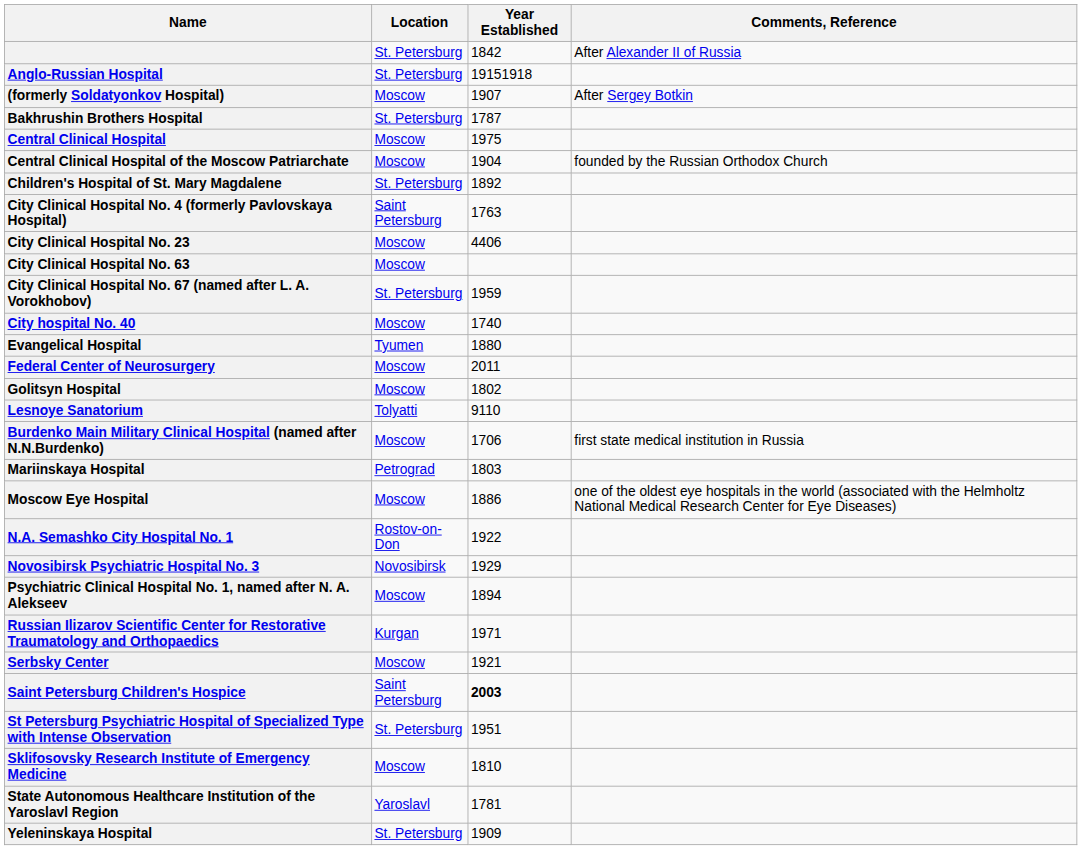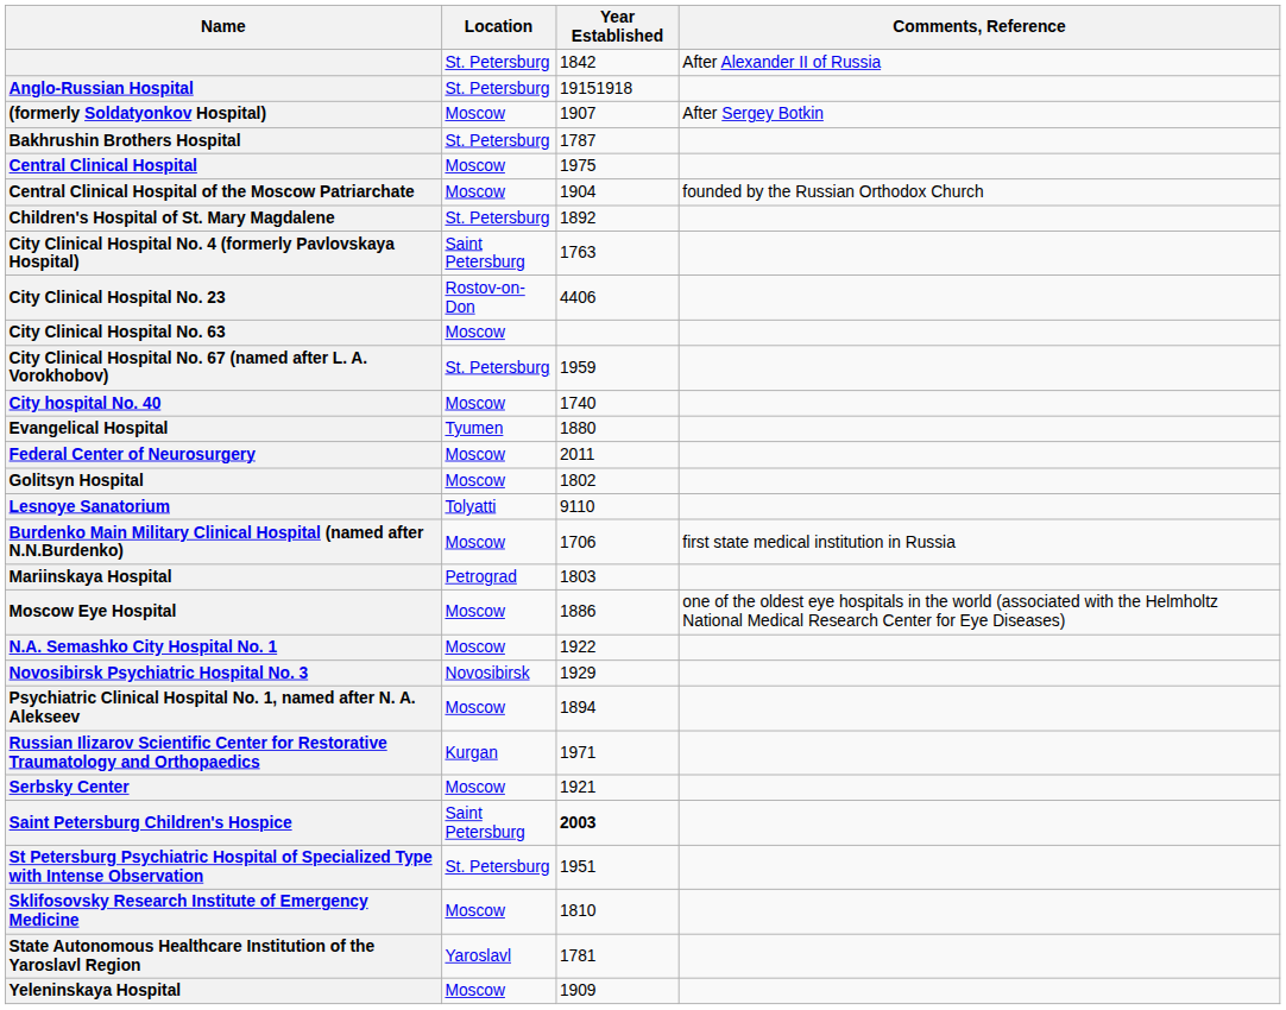 <table class="wikitable sortable plainrowheaders" summary="Hospitals in Russia">
 <tr>
 <th>Name</th>
 <th>Location</th>
 <th>Year Established</th>
 <th>Comments, Reference</th>
 </tr>
 <tr>
 <th scope="row" style="text-align: left"></th>
 <td><a href='#'>St. Petersburg</a></td>
 <td>1842</td>
 <td>After <a href='#'>Alexander II of Russia</a></td>
 </tr>
 <tr>
 <th scope="row" style="text-align: left"><a href='#'>Anglo-Russian Hospital</a></th>
 <td><a href='#'>St. Petersburg</a></td>
 <td>19151918</td>
 <td></td>
 </tr>
 <tr>
 <th scope="row" style="text-align: left"> (formerly <a href='#'>Soldatyonkov</a> Hospital)</th>
 <td><a href='#'>Moscow</a></td>
 <td>1907</td>
 <td>After <a href='#'>Sergey Botkin</a></td>
 </tr>
 <tr>
 <th scope="row" style="text-align: left">Bakhrushin Brothers Hospital</th>
 <td><a href='#'>St. Petersburg</a></td>
 <td>1787</td>
 <td></td>
 </tr>
 <tr>
 <th scope="row" style="text-align: left"><a href='#'>Central Clinical Hospital</a></th>
 <td><a href='#'>Moscow</a></td>
 <td>1975</td>
 <td></td>
 </tr>
 <tr>
 <th scope="row" style="text-align: left">Central Clinical Hospital of the Moscow Patriarchate</th>
 <td><a href='#'>Moscow</a></td>
 <td>1904</td>
 <td>founded by the Russian Orthodox Church</td>
 </tr>
 <tr>
 <th scope="row" style="text-align: left">Children's Hospital of St. Mary Magdalene</th>
 <td><a href='#'>St. Petersburg</a></td>
 <td>1892</td>
 <td></td>
 </tr>
 <tr>
 <th scope="row" style="text-align: left">City Clinical Hospital No. 4 (formerly Pavlovskaya Hospital)</th>
 <td><a href='#'>Saint Petersburg</a></td>
 <td>1763</td>
 <td></td>
 </tr>
 <tr>
 <th scope="row" style="text-align: left">City Clinical Hospital No. 23</th>
-<td><a href='#'>Moscow</a></td>
+<td><a href='#'>Rostov-on-Don</a></td>
 <td>4406</td>
 <td></td>
 </tr>
 <tr>
 <th scope="row" style="text-align: left">City Clinical Hospital No. 63</th>
 <td><a href='#'>Moscow</a></td>
 <td></td>
 <td></td>
 </tr>
 <tr>
 <th scope="row" style="text-align: left">City Clinical Hospital No. 67 (named after L. A. Vorokhobov)</th>
 <td><a href='#'>St. Petersburg</a></td>
 <td>1959</td>
 <td></td>
 </tr>
 <tr>
 <th scope="row" style="text-align: left"><a href='#'>City hospital No. 40</a></th>
 <td><a href='#'>Moscow</a></td>
 <td>1740</td>
 <td></td>
 </tr>
 <tr>
 <th scope="row" style="text-align: left">Evangelical Hospital</th>
 <td><a href='#'>Tyumen</a></td>
 <td>1880</td>
 <td></td>
 </tr>
 <tr>
 <th scope="row" style="text-align: left"><a href='#'>Federal Center of Neurosurgery</a></th>
 <td><a href='#'>Moscow</a></td>
 <td>2011</td>
 <td></td>
 </tr>
 <tr>
 <th scope="row" style="text-align: left">Golitsyn Hospital</th>
 <td><a href='#'>Moscow</a></td>
 <td>1802</td>
 <td></td>
 </tr>
 <tr>
 <th scope="row" style="text-align: left"><a href='#'>Lesnoye Sanatorium</a></th>
 <td><a href='#'>Tolyatti</a></td>
 <td>9110</td>
 <td></td>
 </tr>
 <tr>
 <th scope="row" style="text-align: left"><a href='#'>Burdenko Main Military Clinical Hospital</a> (named after N.N.Burdenko)</th>
 <td><a href='#'>Moscow</a></td>
 <td>1706</td>
 <td>first state medical institution in Russia</td>
 </tr>
 <tr>
 <th scope="row" style="text-align: left">Mariinskaya Hospital</th>
 <td><a href='#'>Petrograd</a></td>
 <td>1803</td>
 <td></td>
 </tr>
 <tr>
 <th scope="row" style="text-align: left">Moscow Eye Hospital</th>
 <td><a href='#'>Moscow</a></td>
 <td>1886</td>
 <td>one of the oldest eye hospitals in the world (associated with the Helmholtz National Medical Research Center for Eye Diseases)</td>
 </tr>
 <tr>
 <th scope="row" style="text-align: left"><a href='#'>N.A. Semashko City Hospital No. 1</a></th>
-<td><a href='#'>Rostov-on-Don</a></td>
+<td><a href='#'>Moscow</a></td>
 <td>1922</td>
 <td></td>
 </tr>
 <tr>
 <th scope="row" style="text-align: left"><a href='#'>Novosibirsk Psychiatric Hospital No. 3</a></th>
 <td><a href='#'>Novosibirsk</a></td>
 <td>1929</td>
 <td></td>
 </tr>
 <tr>
 <th scope="row" style="text-align: left">Psychiatric Clinical Hospital No. 1, named after N. A. Alekseev</th>
 <td><a href='#'>Moscow</a></td>
 <td>1894</td>
 <td></td>
 </tr>
 <tr>
 <th scope="row" style="text-align: left"><a href='#'>Russian Ilizarov Scientific Center for Restorative Traumatology and Orthopaedics</a></th>
 <td><a href='#'>Kurgan</a></td>
 <td>1971</td>
 <td></td>
 </tr>
 <tr>
 <th scope="row" style="text-align: left"><a href='#'>Serbsky Center</a></th>
 <td><a href='#'>Moscow</a></td>
 <td>1921</td>
 <td></td>
 </tr>
 <tr>
 <th scope="row" style="text-align: left"><a href='#'>Saint Petersburg Children's Hospice</a></th>
 <td><a href='#'>Saint Petersburg</a></td>
 <td><strong>2003</strong></td>
 <td></td>
 </tr>
 <tr>
 <th scope="row" style="text-align: left"><a href='#'>St Petersburg Psychiatric Hospital of Specialized Type with Intense Observation</a></th>
 <td><a href='#'>St. Petersburg</a></td>
 <td>1951</td>
 <td></td>
 </tr>
 <tr>
 <th scope="row" style="text-align: left"><a href='#'>Sklifosovsky Research Institute of Emergency Medicine</a></th>
 <td><a href='#'>Moscow</a></td>
 <td>1810</td>
 <td></td>
 </tr>
 <tr>
 <th scope="row" style="text-align: left">State Autonomous Healthcare Institution of the Yaroslavl Region</th>
 <td><a href='#'>Yaroslavl</a></td>
 <td>1781</td>
 <td></td>
 </tr>
 <tr>
 <th scope="row" style="text-align: left">Yeleninskaya Hospital</th>
-<td><a href='#'>St. Petersburg</a></td>
+<td><a href='#'>Moscow</a></td>
 <td>1909</td>
 <td></td>
 </tr>
 </table>
